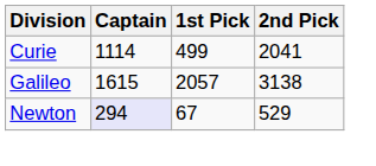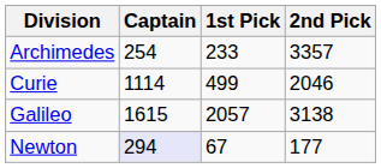 <table class="wikitable">
 <tr>
 <th>Division</th>
 <th>Captain</th>
 <th>1st Pick</th>
 <th>2nd Pick</th>
 </tr>
 <tr>
+<td><a href='#'>Archimedes</a></td>
+<td>254</td>
+<td>233</td>
+<td>3357</td>
+</tr>
+<tr>
 <td><a href='#'>Curie</a></td>
 <td>1114</td>
 <td>499</td>
-<td>2041</td>
+<td>2046</td>
 </tr>
 <tr>
 <td><a href='#'>Galileo</a></td>
 <td>1615</td>
 <td>2057</td>
 <td>3138</td>
 </tr>
 <tr>
 <td><a href='#'>Newton</a></td>
 <td style="background: lavender;">294</td>
 <td>67</td>
-<td>529</td>
+<td>177</td>
 </tr>
 </table>
